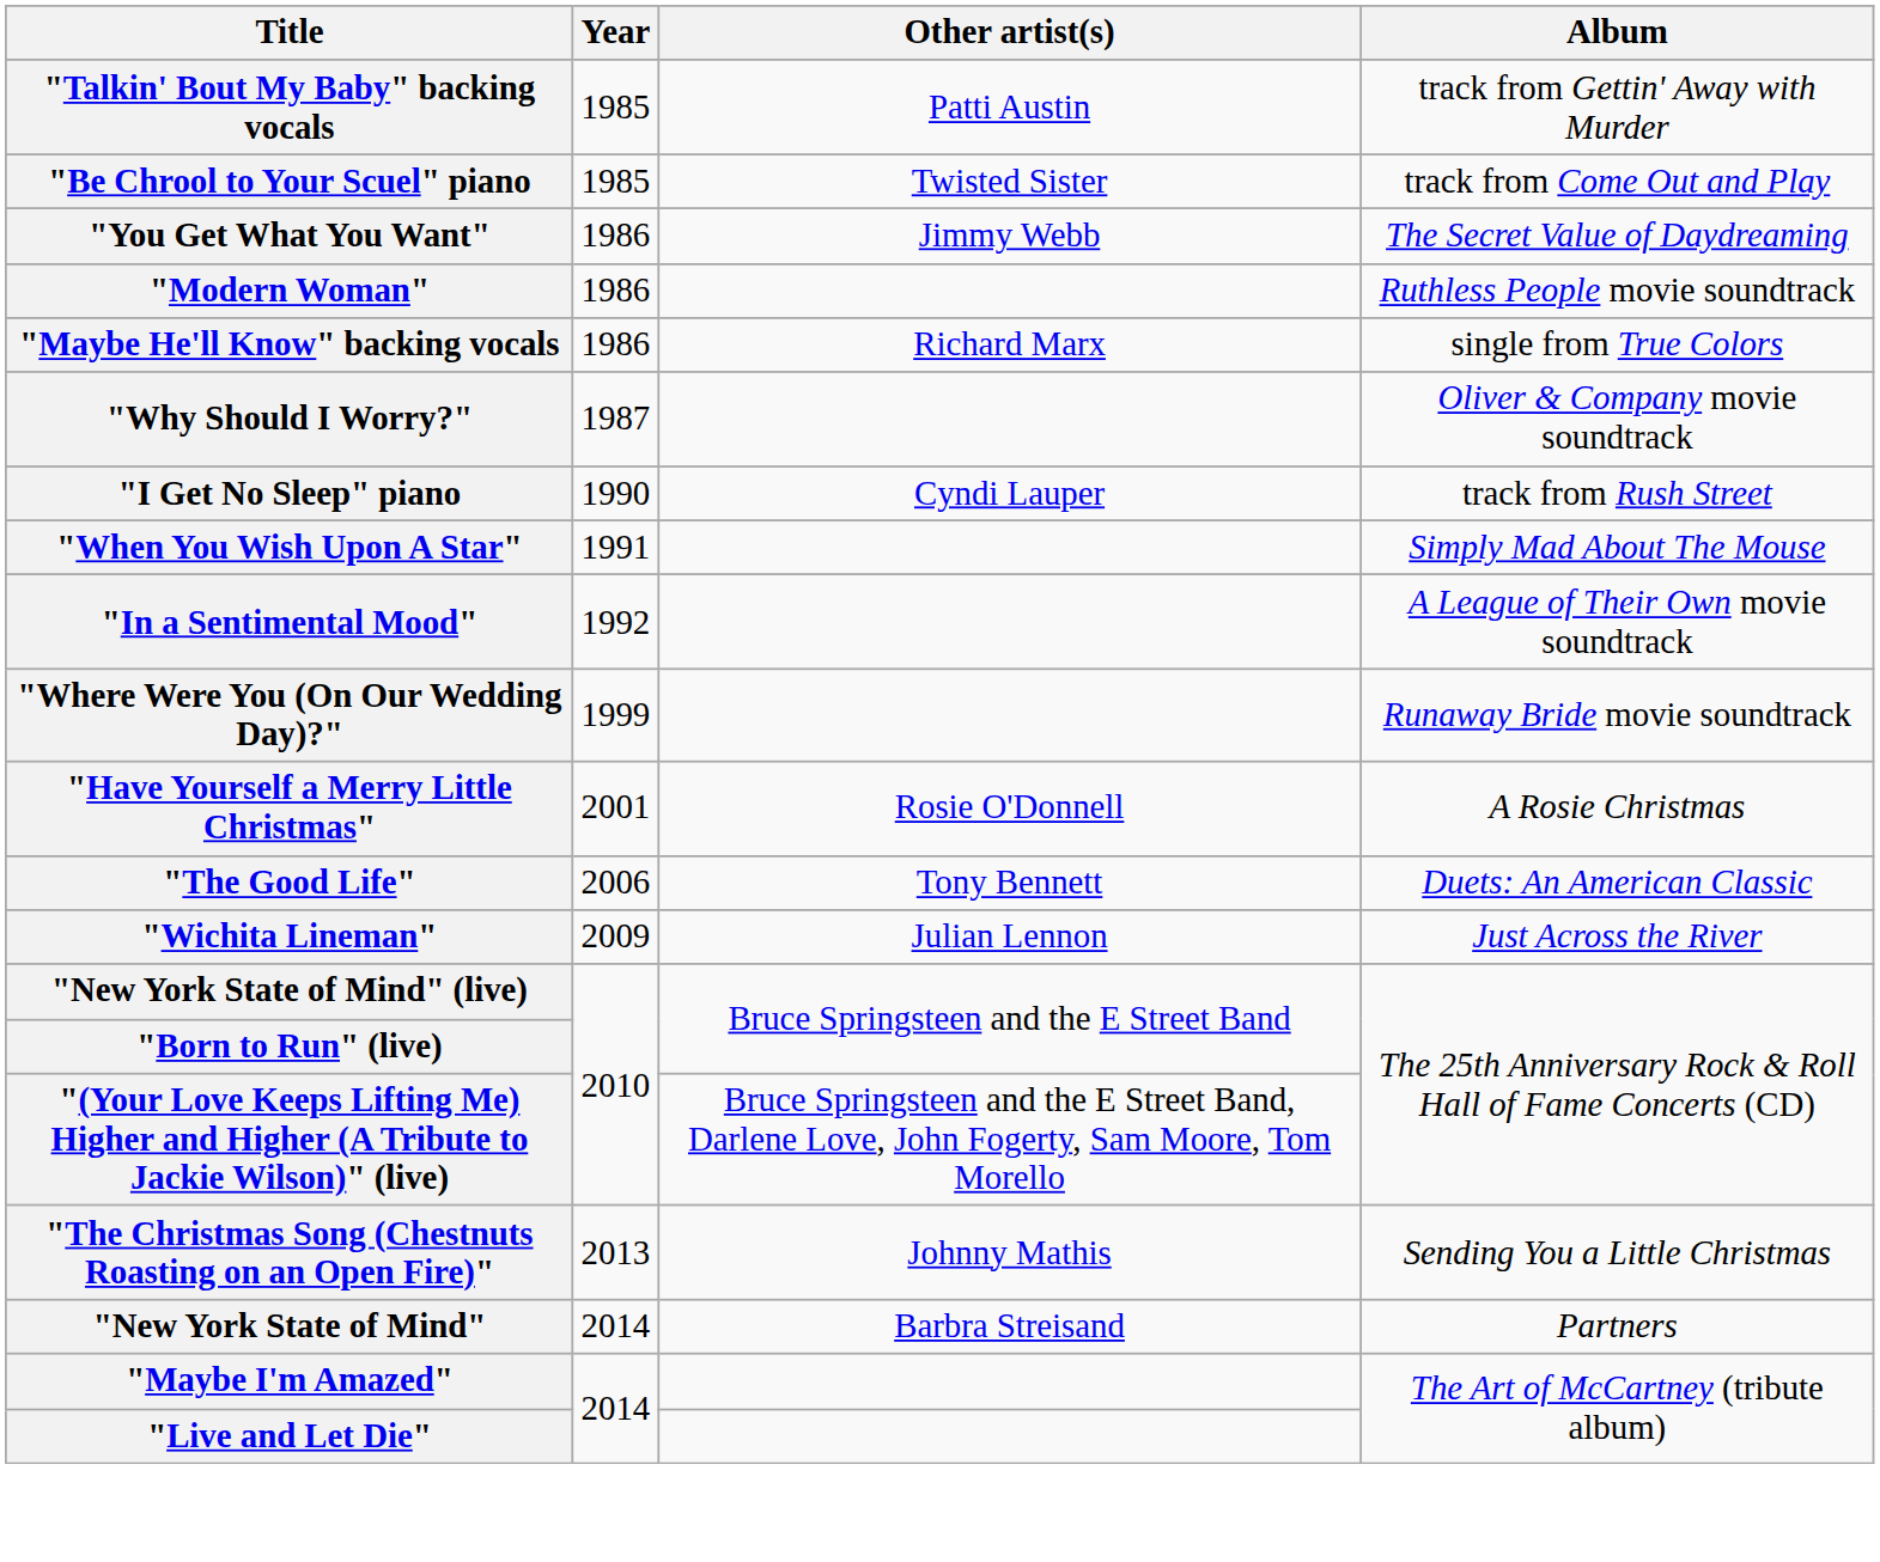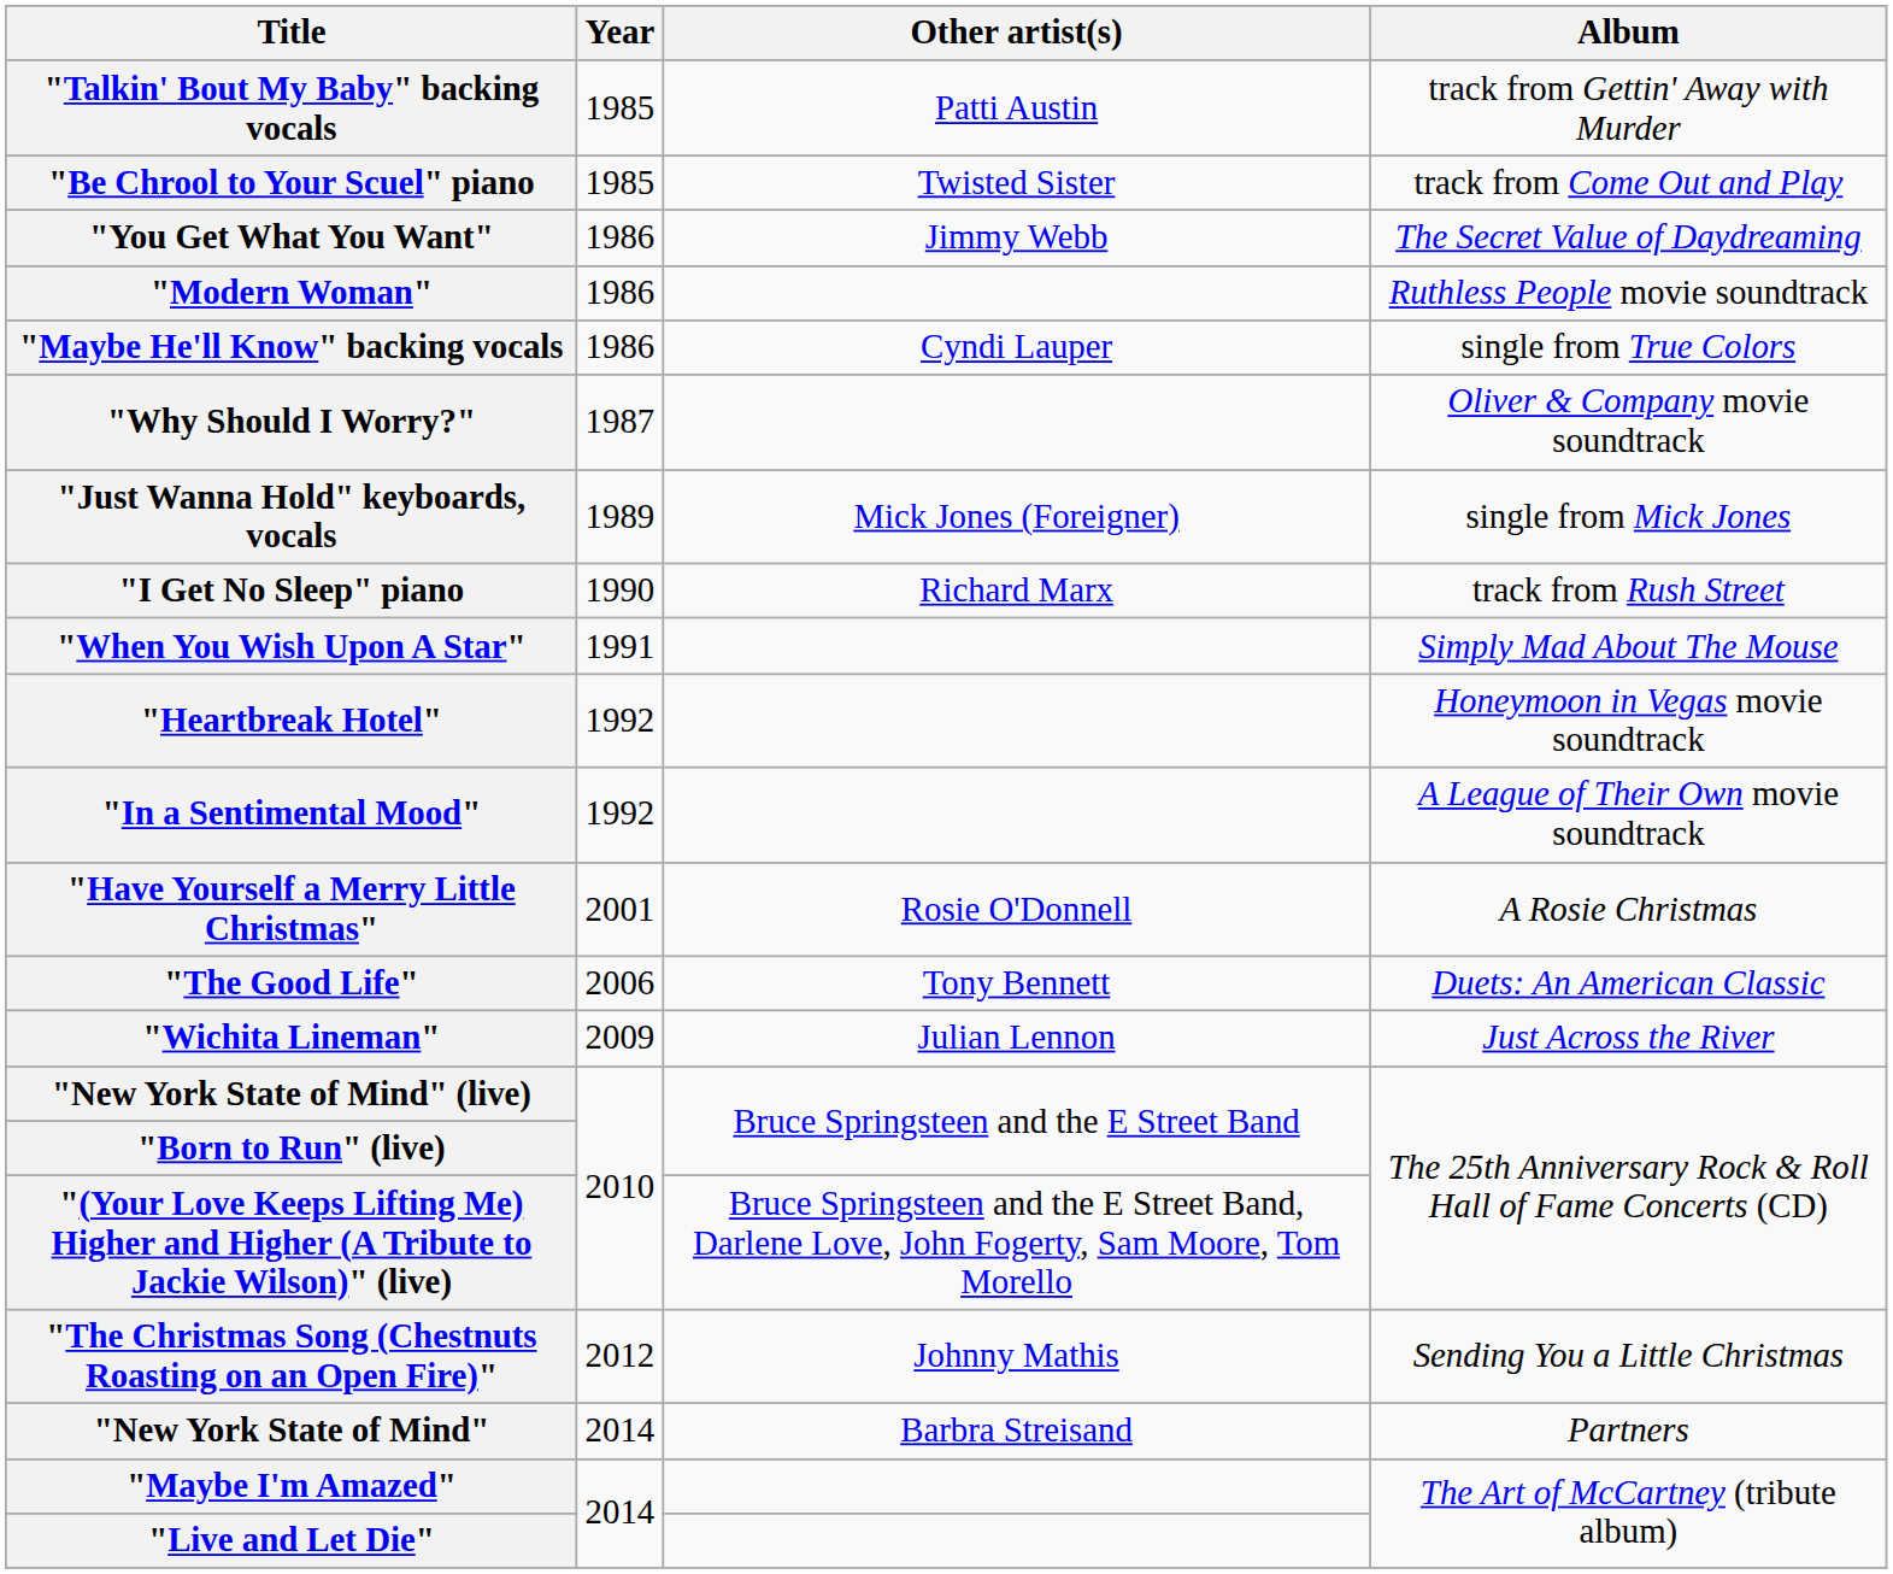 <table class="wikitable plainrowheaders" style="text-align:center;" border="1">
 <tr>
 <th scope="col" style="width:16em;">Title</th>
 <th scope="col">Year</th>
 <th scope="col">Other artist(s)</th>
 <th scope="col">Album</th>
 </tr>
 <tr>
 <th scope="row">"<a href='#'>Talkin' Bout My Baby</a>" backing vocals</th>
 <td>1985</td>
 <td><a href='#'>Patti Austin</a></td>
 <td>track from <em>Gettin' Away with Murder</em></td>
 </tr>
 <tr>
 <th scope="row">"<a href='#'>Be Chrool to Your Scuel</a>" piano</th>
 <td>1985</td>
 <td><a href='#'>Twisted Sister</a></td>
 <td>track from <em><a href='#'>Come Out and Play</a></em></td>
 </tr>
 <tr>
 <th scope="row">"You Get What You Want"</th>
 <td>1986</td>
 <td><a href='#'>Jimmy Webb</a></td>
 <td><em><a href='#'>The Secret Value of Daydreaming</a></em></td>
 </tr>
 <tr>
 <th scope="row">"<a href='#'>Modern Woman</a>"</th>
 <td>1986</td>
 <td></td>
 <td><em><a href='#'>Ruthless People</a></em> movie soundtrack</td>
 </tr>
 <tr>
 <th scope="row">"<a href='#'>Maybe He'll Know</a>" backing vocals</th>
 <td>1986</td>
-<td><a href='#'>Richard Marx</a></td>
+<td><a href='#'>Cyndi Lauper</a></td>
 <td>single from <em><a href='#'>True Colors</a></em></td>
 </tr>
 <tr>
 <th scope="row">"Why Should I Worry?"</th>
 <td>1987</td>
 <td></td>
 <td><em><a href='#'>Oliver & Company</a></em> movie soundtrack</td>
 </tr>
 <tr>
+<th scope="row">"Just Wanna Hold" keyboards, vocals</th>
+<td>1989</td>
+<td><a href='#'>Mick Jones (Foreigner)</a></td>
+<td>single from <em><a href='#'>Mick Jones</a> </em></td>
+</tr>
+<tr>
 <th scope="row">"I Get No Sleep" piano</th>
 <td>1990</td>
-<td><a href='#'>Cyndi Lauper</a></td>
+<td><a href='#'>Richard Marx</a></td>
 <td>track from <em><a href='#'>Rush Street</a></em></td>
 </tr>
 <tr>
 <th scope="row">"<a href='#'>When You Wish Upon A Star</a>"</th>
 <td>1991</td>
 <td></td>
 <td><em><a href='#'>Simply Mad About The Mouse</a></em></td>
 </tr>
 <tr>
+<th scope="row">"<a href='#'>Heartbreak Hotel</a>"</th>
+<td>1992</td>
+<td></td>
+<td><em><a href='#'>Honeymoon in Vegas</a></em> movie soundtrack</td>
+</tr>
+<tr>
 <th scope="row">"<a href='#'>In a Sentimental Mood</a>"</th>
 <td>1992</td>
 <td></td>
 <td><em><a href='#'>A League of Their Own</a></em> movie soundtrack</td>
-</tr>
-<tr>
-<th scope="row">"Where Were You (On Our Wedding Day)?"</th>
-<td>1999</td>
-<td></td>
-<td><em><a href='#'>Runaway Bride</a></em> movie soundtrack</td>
 </tr>
 <tr>
 <th scope="row">"<a href='#'>Have Yourself a Merry Little Christmas</a>"</th>
 <td>2001</td>
 <td><a href='#'>Rosie O'Donnell</a></td>
 <td><em>A Rosie Christmas</em></td>
 </tr>
 <tr>
 <th scope="row">"<a href='#'>The Good Life</a>"</th>
 <td>2006</td>
 <td><a href='#'>Tony Bennett</a></td>
 <td><em><a href='#'>Duets: An American Classic</a></em></td>
 </tr>
 <tr>
 <th scope="row">"<a href='#'>Wichita Lineman</a>"</th>
 <td>2009</td>
 <td><a href='#'>Julian Lennon</a></td>
 <td><em><a href='#'>Just Across the River</a></em></td>
 </tr>
 <tr>
 <th scope="row">"New York State of Mind" (live)</th>
 <td rowspan="3">2010</td>
 <td rowspan="2"><a href='#'>Bruce Springsteen</a> and the <a href='#'>E Street Band</a></td>
 <td rowspan="3"><em>The 25th Anniversary Rock & Roll Hall of Fame Concerts</em> (CD)</td>
 </tr>
 <tr>
 <th scope="row">"<a href='#'>Born to Run</a>" (live)</th>
 </tr>
 <tr>
 <th scope="row">"<a href='#'>(Your Love Keeps Lifting Me) Higher and Higher (A Tribute to Jackie Wilson)</a>" (live)</th>
 <td><a href='#'>Bruce Springsteen</a> and the E Street Band, <a href='#'>Darlene Love</a>, <a href='#'>John Fogerty</a>, <a href='#'>Sam Moore</a>, <a href='#'>Tom Morello</a></td>
 </tr>
 <tr>
 <th scope="row">"<a href='#'>The Christmas Song (Chestnuts Roasting on an Open Fire)</a>"</th>
-<td>2013</td>
+<td>2012</td>
 <td><a href='#'>Johnny Mathis</a></td>
 <td><em>Sending You a Little Christmas</em></td>
 </tr>
 <tr>
 <th scope="row">"New York State of Mind"</th>
 <td>2014</td>
 <td><a href='#'>Barbra Streisand</a></td>
 <td><em>Partners</em></td>
 </tr>
 <tr>
 <th scope="row">"<a href='#'>Maybe I'm Amazed</a>"</th>
 <td rowspan="2">2014</td>
 <td></td>
 <td rowspan="2"><em><a href='#'>The Art of McCartney</a></em> (tribute album)</td>
 </tr>
 <tr>
 <th scope="row">"<a href='#'>Live and Let Die</a>"</th>
 <td></td>
 </tr>
 </table>
